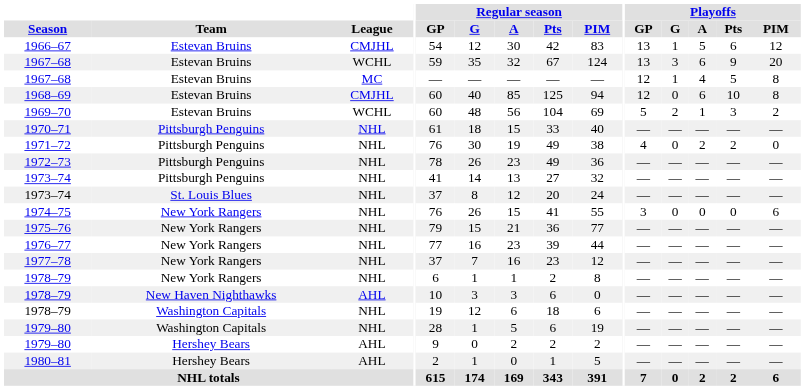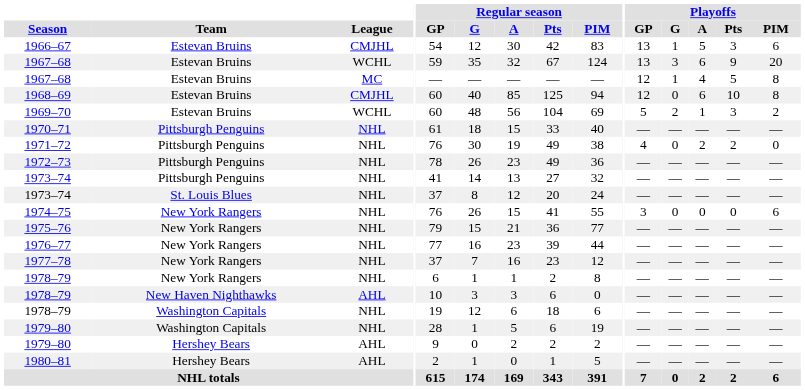 <table border="0" cellpadding="1" cellspacing="0" style="text-align:center; width:60em">
 <tr bgcolor="#e0e0e0">
 <th colspan="3" bgcolor="#ffffff"></th>
 <th rowspan="99" bgcolor="#ffffff"></th>
 <th colspan="5"><a href='#'>Regular season</a></th>
 <th rowspan="99" bgcolor="#ffffff"></th>
 <th colspan="5"><a href='#'>Playoffs</a></th>
 </tr>
 <tr bgcolor="#e0e0e0">
 <th><a href='#'>Season</a></th>
 <th>Team</th>
 <th>League</th>
 <th>GP</th>
 <th><a href='#'>G</a></th>
 <th><a href='#'>A</a></th>
 <th><a href='#'>Pts</a></th>
 <th><a href='#'>PIM</a></th>
 <th>GP</th>
 <th>G</th>
 <th>A</th>
 <th>Pts</th>
 <th>PIM</th>
 </tr>
 <tr>
 <td><a href='#'>1966–67</a></td>
 <td><a href='#'>Estevan Bruins</a></td>
 <td><a href='#'>CMJHL</a></td>
 <td>54</td>
 <td>12</td>
 <td>30</td>
 <td>42</td>
 <td>83</td>
 <td>13</td>
 <td>1</td>
 <td>5</td>
+<td>3</td>
 <td>6</td>
-<td>12</td>
 </tr>
 <tr style="background:#f0f0f0;">
 <td><a href='#'>1967–68</a></td>
 <td>Estevan Bruins</td>
 <td>WCHL</td>
 <td>59</td>
 <td>35</td>
 <td>32</td>
 <td>67</td>
 <td>124</td>
 <td>13</td>
 <td>3</td>
 <td>6</td>
 <td>9</td>
 <td>20</td>
 </tr>
 <tr>
 <td><a href='#'>1967–68</a></td>
 <td>Estevan Bruins</td>
 <td><a href='#'>MC</a></td>
 <td>—</td>
 <td>—</td>
 <td>—</td>
 <td>—</td>
 <td>—</td>
 <td>12</td>
 <td>1</td>
 <td>4</td>
 <td>5</td>
 <td>8</td>
 </tr>
 <tr style="background:#f0f0f0;">
 <td><a href='#'>1968–69</a></td>
 <td>Estevan Bruins</td>
 <td><a href='#'>CMJHL</a></td>
 <td>60</td>
 <td>40</td>
 <td>85</td>
 <td>125</td>
 <td>94</td>
 <td>12</td>
 <td>0</td>
 <td>6</td>
 <td>10</td>
 <td>8</td>
 </tr>
 <tr>
 <td><a href='#'>1969–70</a></td>
 <td>Estevan Bruins</td>
 <td>WCHL</td>
 <td>60</td>
 <td>48</td>
 <td>56</td>
 <td>104</td>
 <td>69</td>
 <td>5</td>
 <td>2</td>
 <td>1</td>
 <td>3</td>
 <td>2</td>
 </tr>
 <tr style="background:#f0f0f0;">
 <td><a href='#'>1970–71</a></td>
 <td><a href='#'>Pittsburgh Penguins</a></td>
 <td><a href='#'>NHL</a></td>
 <td>61</td>
 <td>18</td>
 <td>15</td>
 <td>33</td>
 <td>40</td>
 <td>—</td>
 <td>—</td>
 <td>—</td>
 <td>—</td>
 <td>—</td>
 </tr>
 <tr>
 <td><a href='#'>1971–72</a></td>
 <td>Pittsburgh Penguins</td>
 <td>NHL</td>
 <td>76</td>
 <td>30</td>
 <td>19</td>
 <td>49</td>
 <td>38</td>
 <td>4</td>
 <td>0</td>
 <td>2</td>
 <td>2</td>
 <td>0</td>
 </tr>
 <tr style="background:#f0f0f0;">
 <td><a href='#'>1972–73</a></td>
 <td>Pittsburgh Penguins</td>
 <td>NHL</td>
 <td>78</td>
 <td>26</td>
 <td>23</td>
 <td>49</td>
 <td>36</td>
 <td>—</td>
 <td>—</td>
 <td>—</td>
 <td>—</td>
 <td>—</td>
 </tr>
 <tr>
 <td><a href='#'>1973–74</a></td>
 <td>Pittsburgh Penguins</td>
 <td>NHL</td>
 <td>41</td>
 <td>14</td>
 <td>13</td>
 <td>27</td>
 <td>32</td>
 <td>—</td>
 <td>—</td>
 <td>—</td>
 <td>—</td>
 <td>—</td>
 </tr>
 <tr style="background:#f0f0f0;">
 <td>1973–74</td>
 <td><a href='#'>St. Louis Blues</a></td>
 <td>NHL</td>
 <td>37</td>
 <td>8</td>
 <td>12</td>
 <td>20</td>
 <td>24</td>
 <td>—</td>
 <td>—</td>
 <td>—</td>
 <td>—</td>
 <td>—</td>
 </tr>
 <tr>
 <td><a href='#'>1974–75</a></td>
 <td><a href='#'>New York Rangers</a></td>
 <td>NHL</td>
 <td>76</td>
 <td>26</td>
 <td>15</td>
 <td>41</td>
 <td>55</td>
 <td>3</td>
 <td>0</td>
 <td>0</td>
 <td>0</td>
 <td>6</td>
 </tr>
 <tr style="background:#f0f0f0;">
 <td><a href='#'>1975–76</a></td>
 <td>New York Rangers</td>
 <td>NHL</td>
 <td>79</td>
 <td>15</td>
 <td>21</td>
 <td>36</td>
 <td>77</td>
 <td>—</td>
 <td>—</td>
 <td>—</td>
 <td>—</td>
 <td>—</td>
 </tr>
 <tr>
 <td><a href='#'>1976–77</a></td>
 <td>New York Rangers</td>
 <td>NHL</td>
 <td>77</td>
 <td>16</td>
 <td>23</td>
 <td>39</td>
 <td>44</td>
 <td>—</td>
 <td>—</td>
 <td>—</td>
 <td>—</td>
 <td>—</td>
 </tr>
 <tr style="background:#f0f0f0;">
 <td><a href='#'>1977–78</a></td>
 <td>New York Rangers</td>
 <td>NHL</td>
 <td>37</td>
 <td>7</td>
 <td>16</td>
 <td>23</td>
 <td>12</td>
 <td>—</td>
 <td>—</td>
 <td>—</td>
 <td>—</td>
 <td>—</td>
 </tr>
 <tr>
 <td><a href='#'>1978–79</a></td>
 <td>New York Rangers</td>
 <td>NHL</td>
 <td>6</td>
 <td>1</td>
 <td>1</td>
 <td>2</td>
 <td>8</td>
 <td>—</td>
 <td>—</td>
 <td>—</td>
 <td>—</td>
 <td>—</td>
 </tr>
 <tr style="background:#f0f0f0;">
 <td><a href='#'>1978–79</a></td>
 <td><a href='#'>New Haven Nighthawks</a></td>
 <td><a href='#'>AHL</a></td>
 <td>10</td>
 <td>3</td>
 <td>3</td>
 <td>6</td>
 <td>0</td>
 <td>—</td>
 <td>—</td>
 <td>—</td>
 <td>—</td>
 <td>—</td>
 </tr>
 <tr>
 <td>1978–79</td>
 <td><a href='#'>Washington Capitals</a></td>
 <td>NHL</td>
 <td>19</td>
 <td>12</td>
 <td>6</td>
 <td>18</td>
 <td>6</td>
 <td>—</td>
 <td>—</td>
 <td>—</td>
 <td>—</td>
 <td>—</td>
 </tr>
 <tr style="background:#f0f0f0;">
 <td><a href='#'>1979–80</a></td>
 <td>Washington Capitals</td>
 <td>NHL</td>
 <td>28</td>
 <td>1</td>
 <td>5</td>
 <td>6</td>
 <td>19</td>
 <td>—</td>
 <td>—</td>
 <td>—</td>
 <td>—</td>
 <td>—</td>
 </tr>
 <tr>
 <td><a href='#'>1979–80</a></td>
 <td><a href='#'>Hershey Bears</a></td>
 <td>AHL</td>
 <td>9</td>
 <td>0</td>
 <td>2</td>
 <td>2</td>
 <td>2</td>
 <td>—</td>
 <td>—</td>
 <td>—</td>
 <td>—</td>
 <td>—</td>
 </tr>
 <tr style="background:#f0f0f0;">
 <td><a href='#'>1980–81</a></td>
 <td>Hershey Bears</td>
 <td>AHL</td>
 <td>2</td>
 <td>1</td>
 <td>0</td>
 <td>1</td>
 <td>5</td>
 <td>—</td>
 <td>—</td>
 <td>—</td>
 <td>—</td>
 <td>—</td>
 </tr>
 <tr style="background:#e0e0e0;">
 <th colspan="3">NHL totals</th>
 <th>615</th>
 <th>174</th>
 <th>169</th>
 <th>343</th>
 <th>391</th>
 <th>7</th>
 <th>0</th>
 <th>2</th>
 <th>2</th>
 <th>6</th>
 </tr>
 </table>
